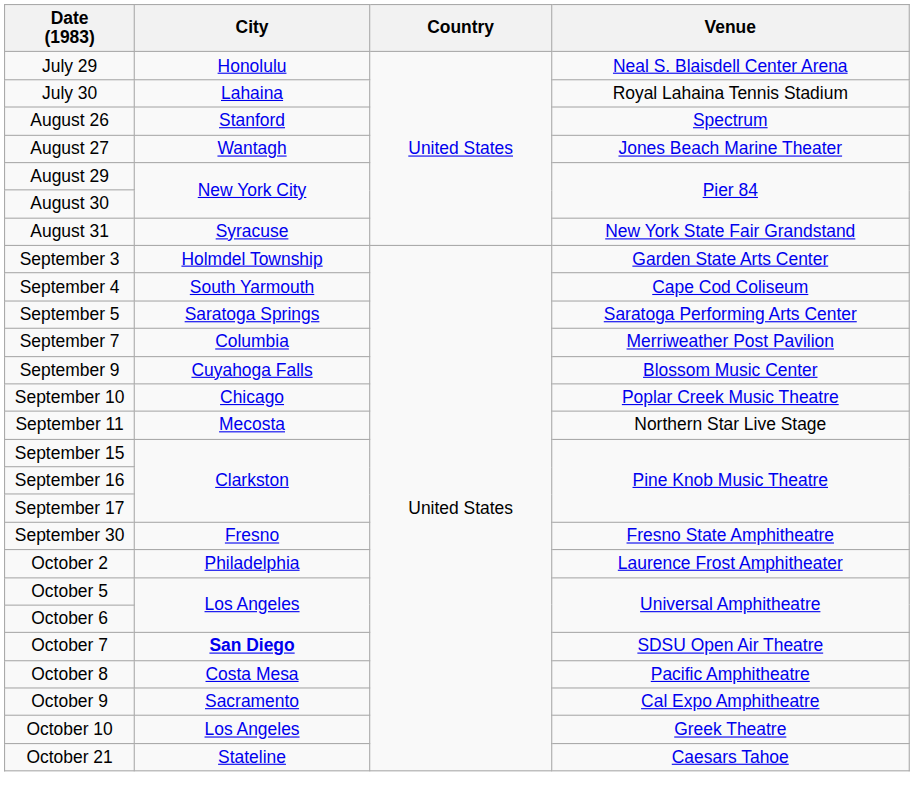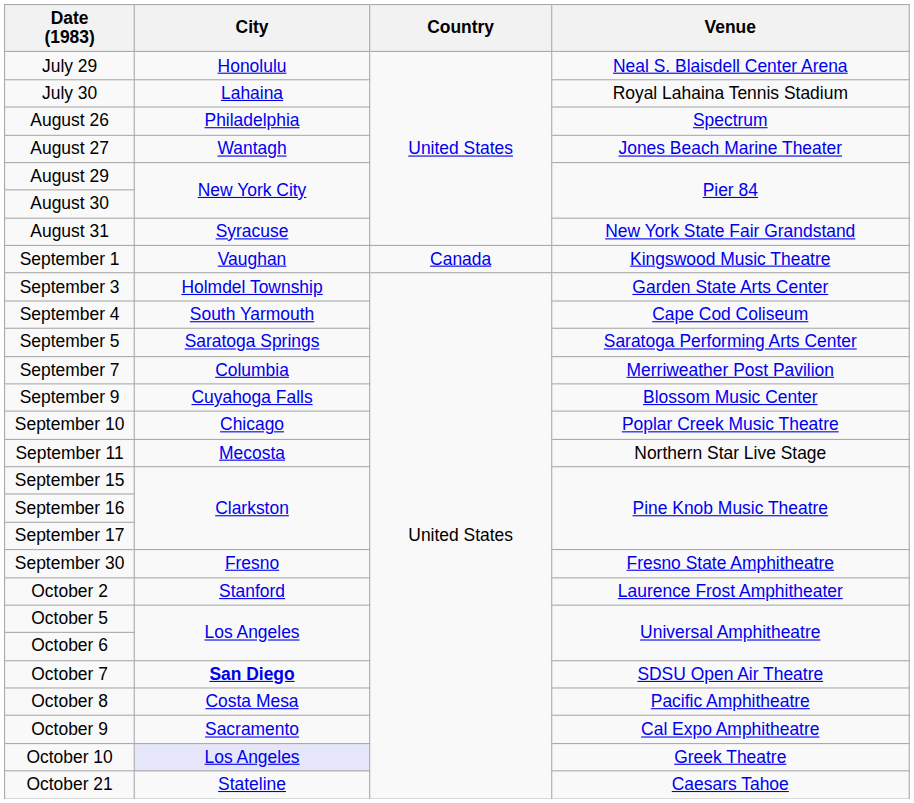 <table class="wikitable sortable plainrowheaders" style="text-align:center;">
 <tr>
 <th scope="col" style="width:7em;">Date<br>(1983)</th>
 <th scope="col" style="width:13em;">City</th>
 <th scope="col" style="width:10em;">Country</th>
 <th scope="col" style="width:20em;">Venue</th>
 </tr>
 <tr>
 <td>July 29</td>
 <td><a href='#'>Honolulu</a></td>
 <td rowspan="7"><a href='#'>United States</a></td>
 <td><a href='#'>Neal S. Blaisdell Center Arena</a></td>
 </tr>
 <tr>
 <td>July 30</td>
 <td><a href='#'>Lahaina</a></td>
 <td>Royal Lahaina Tennis Stadium</td>
 </tr>
 <tr>
 <td>August 26</td>
-<td><a href='#'>Stanford</a></td>
+<td><a href='#'>Philadelphia</a></td>
 <td><a href='#'>Spectrum</a></td>
 </tr>
 <tr>
 <td>August 27</td>
 <td><a href='#'>Wantagh</a></td>
 <td><a href='#'>Jones Beach Marine Theater</a></td>
 </tr>
 <tr>
 <td>August 29</td>
 <td rowspan="2"><a href='#'>New York City</a></td>
 <td rowspan="2"><a href='#'>Pier 84</a></td>
 </tr>
 <tr>
 <td>August 30</td>
 </tr>
 <tr>
 <td>August 31</td>
 <td><a href='#'>Syracuse</a></td>
 <td><a href='#'>New York State Fair Grandstand</a></td>
+</tr>
+<tr>
+<td>September 1</td>
+<td><a href='#'>Vaughan</a></td>
+<td><a href='#'>Canada</a></td>
+<td><a href='#'>Kingswood Music Theatre</a></td>
 </tr>
 <tr>
 <td>September 3</td>
 <td><a href='#'>Holmdel Township</a></td>
 <td rowspan="19">United States</td>
 <td><a href='#'>Garden State Arts Center</a></td>
 </tr>
 <tr>
 <td>September 4</td>
 <td><a href='#'>South Yarmouth</a></td>
 <td><a href='#'>Cape Cod Coliseum</a></td>
 </tr>
 <tr>
 <td>September 5</td>
 <td><a href='#'>Saratoga Springs</a></td>
 <td><a href='#'>Saratoga Performing Arts Center</a></td>
 </tr>
 <tr>
 <td>September 7</td>
 <td><a href='#'>Columbia</a></td>
 <td><a href='#'>Merriweather Post Pavilion</a></td>
 </tr>
 <tr>
 <td>September 9</td>
 <td><a href='#'>Cuyahoga Falls</a></td>
 <td><a href='#'>Blossom Music Center</a></td>
 </tr>
 <tr>
 <td>September 10</td>
 <td><a href='#'>Chicago</a></td>
 <td><a href='#'>Poplar Creek Music Theatre</a></td>
 </tr>
 <tr>
 <td>September 11</td>
 <td><a href='#'>Mecosta</a></td>
 <td>Northern Star Live Stage</td>
 </tr>
 <tr>
 <td>September 15</td>
 <td rowspan="3"><a href='#'>Clarkston</a></td>
 <td rowspan="3"><a href='#'>Pine Knob Music Theatre</a></td>
 </tr>
 <tr>
 <td>September 16</td>
 </tr>
 <tr>
 <td>September 17</td>
 </tr>
 <tr>
 <td>September 30</td>
 <td><a href='#'>Fresno</a></td>
 <td><a href='#'>Fresno State Amphitheatre</a></td>
 </tr>
 <tr>
 <td>October 2</td>
-<td><a href='#'>Philadelphia</a></td>
+<td><a href='#'>Stanford</a></td>
 <td><a href='#'>Laurence Frost Amphitheater</a></td>
 </tr>
 <tr>
 <td>October 5</td>
 <td rowspan="2"><a href='#'>Los Angeles</a></td>
 <td rowspan="2"><a href='#'>Universal Amphitheatre</a></td>
 </tr>
 <tr>
 <td>October 6</td>
 </tr>
 <tr>
 <td>October 7</td>
 <td><strong><a href='#'>San Diego</a></strong></td>
 <td><a href='#'>SDSU Open Air Theatre</a></td>
 </tr>
 <tr>
 <td>October 8</td>
 <td><a href='#'>Costa Mesa</a></td>
 <td><a href='#'>Pacific Amphitheatre</a></td>
 </tr>
 <tr>
 <td>October 9</td>
 <td><a href='#'>Sacramento</a></td>
 <td><a href='#'>Cal Expo Amphitheatre</a></td>
 </tr>
 <tr>
 <td>October 10</td>
-<td><a href='#'>Los Angeles</a></td>
+<td style="background: lavender;"><a href='#'>Los Angeles</a></td>
 <td><a href='#'>Greek Theatre</a></td>
 </tr>
 <tr>
 <td>October 21</td>
 <td><a href='#'>Stateline</a></td>
 <td><a href='#'>Caesars Tahoe</a></td>
 </tr>
 </table>
